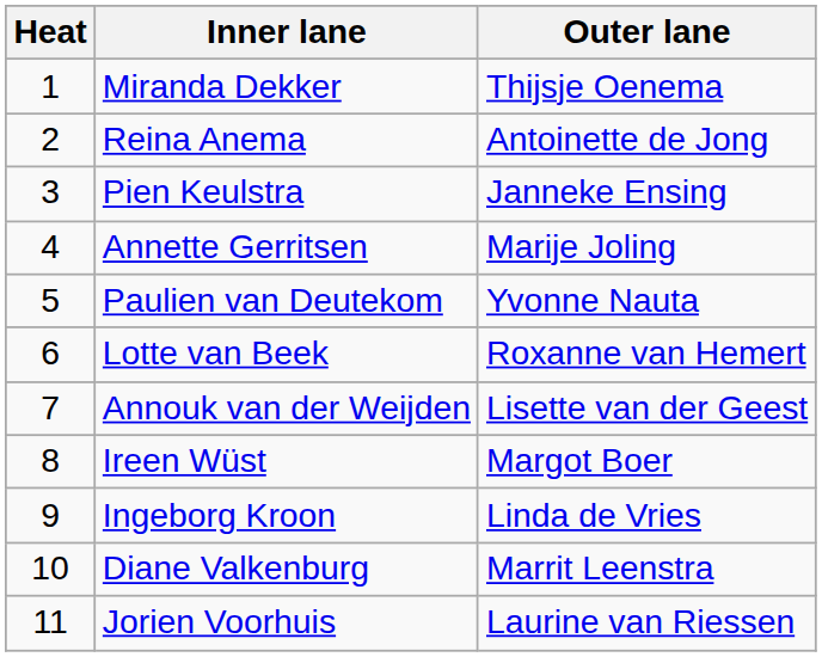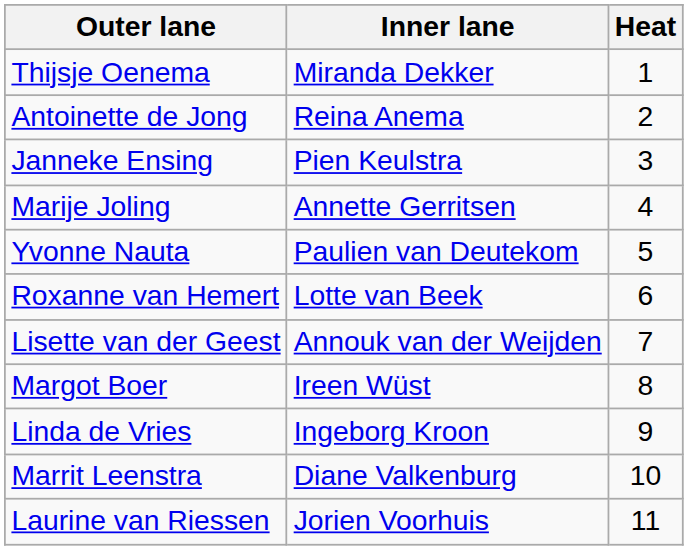 <table class="wikitable">
 <tr>
+<th>Outer lane</th>
+<th>Inner lane</th>
 <th>Heat</th>
-<th>Inner lane</th>
-<th>Outer lane</th>
 </tr>
 <tr>
+<td><a href='#'>Thijsje Oenema</a></td>
+<td><a href='#'>Miranda Dekker</a></td>
 <td align="center">1</td>
-<td><a href='#'>Miranda Dekker</a></td>
-<td><a href='#'>Thijsje Oenema</a></td>
 </tr>
 <tr>
+<td><a href='#'>Antoinette de Jong</a></td>
+<td><a href='#'>Reina Anema</a></td>
 <td align="center">2</td>
-<td><a href='#'>Reina Anema</a></td>
-<td><a href='#'>Antoinette de Jong</a></td>
 </tr>
 <tr>
+<td><a href='#'>Janneke Ensing</a></td>
+<td><a href='#'>Pien Keulstra</a></td>
 <td align="center">3</td>
-<td><a href='#'>Pien Keulstra</a></td>
-<td><a href='#'>Janneke Ensing</a></td>
 </tr>
 <tr>
+<td><a href='#'>Marije Joling</a></td>
+<td><a href='#'>Annette Gerritsen</a></td>
 <td align="center">4</td>
-<td><a href='#'>Annette Gerritsen</a></td>
-<td><a href='#'>Marije Joling</a></td>
 </tr>
 <tr>
+<td><a href='#'>Yvonne Nauta</a></td>
+<td><a href='#'>Paulien van Deutekom</a></td>
 <td align="center">5</td>
-<td><a href='#'>Paulien van Deutekom</a></td>
-<td><a href='#'>Yvonne Nauta</a></td>
 </tr>
 <tr>
+<td><a href='#'>Roxanne van Hemert</a></td>
+<td><a href='#'>Lotte van Beek</a></td>
 <td align="center">6</td>
-<td><a href='#'>Lotte van Beek</a></td>
-<td><a href='#'>Roxanne van Hemert</a></td>
 </tr>
 <tr>
+<td><a href='#'>Lisette van der Geest</a></td>
+<td><a href='#'>Annouk van der Weijden</a></td>
 <td align="center">7</td>
-<td><a href='#'>Annouk van der Weijden</a></td>
-<td><a href='#'>Lisette van der Geest</a></td>
 </tr>
 <tr>
+<td><a href='#'>Margot Boer</a></td>
+<td><a href='#'>Ireen Wüst</a></td>
 <td align="center">8</td>
-<td><a href='#'>Ireen Wüst</a></td>
-<td><a href='#'>Margot Boer</a></td>
 </tr>
 <tr>
+<td><a href='#'>Linda de Vries</a></td>
+<td><a href='#'>Ingeborg Kroon</a></td>
 <td align="center">9</td>
-<td><a href='#'>Ingeborg Kroon</a></td>
-<td><a href='#'>Linda de Vries</a></td>
 </tr>
 <tr>
+<td><a href='#'>Marrit Leenstra</a></td>
+<td><a href='#'>Diane Valkenburg</a></td>
 <td align="center">10</td>
-<td><a href='#'>Diane Valkenburg</a></td>
-<td><a href='#'>Marrit Leenstra</a></td>
 </tr>
 <tr>
+<td><a href='#'>Laurine van Riessen</a></td>
+<td><a href='#'>Jorien Voorhuis</a></td>
 <td align="center">11</td>
-<td><a href='#'>Jorien Voorhuis</a></td>
-<td><a href='#'>Laurine van Riessen</a></td>
 </tr>
 </table>
